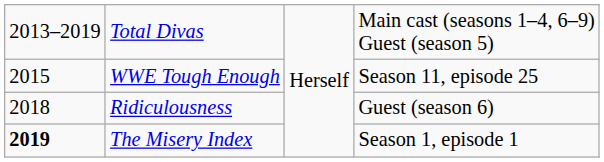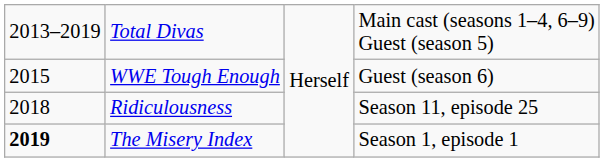 <table class="wikitable sortable">
 <tr>
 <td>2013–2019</td>
 <td><em><a href='#'>Total Divas</a></em></td>
 <td rowspan=4>Herself</td>
 <td>Main cast (seasons 1–4, 6–9)<br>Guest (season 5)</td>
 </tr>
 <tr>
 <td>2015</td>
 <td><em><a href='#'>WWE Tough Enough</a></em></td>
-<td>Season 11, episode 25</td>
+<td>Guest (season 6)</td>
 </tr>
 <tr>
 <td>2018</td>
 <td><em><a href='#'>Ridiculousness</a></em></td>
-<td>Guest (season 6)</td>
+<td>Season 11, episode 25</td>
 </tr>
 <tr>
 <td><strong>2019</strong></td>
 <td><em><a href='#'>The Misery Index</a></em></td>
 <td>Season 1, episode 1</td>
 </tr>
 </table>
